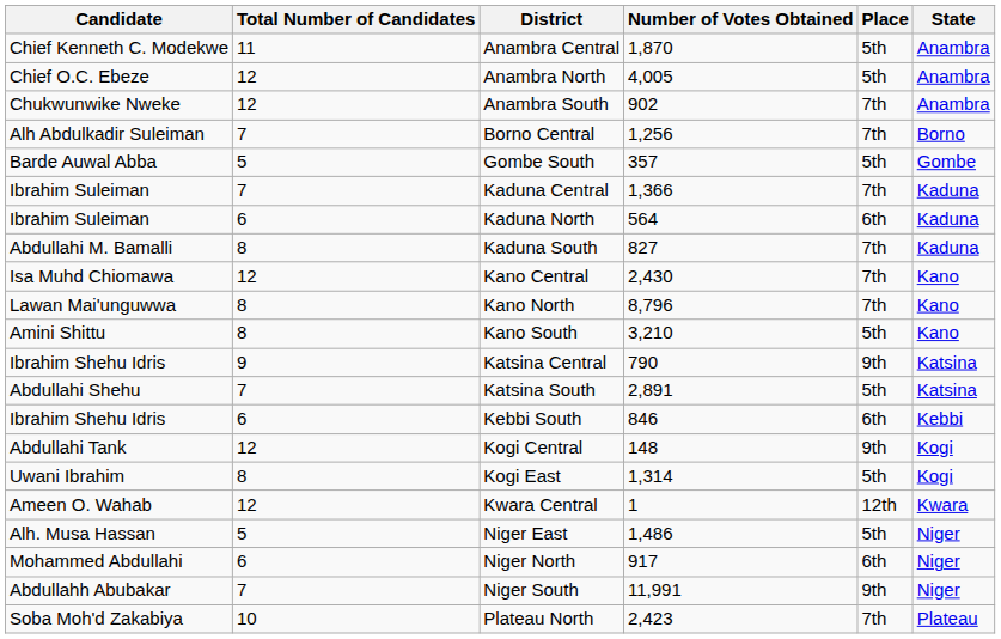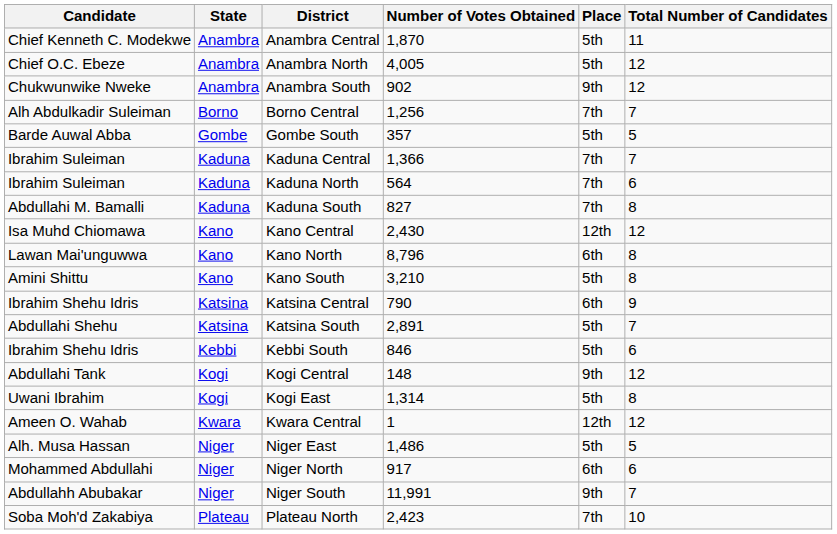 <table class="wikitable sortable mw-collapsible">
 <tr>
 <th>Candidate</th>
-<th>Total Number of Candidates</th>
+<th>State</th>
 <th>District</th>
 <th>Number of Votes Obtained</th>
 <th>Place</th>
-<th>State</th>
+<th>Total Number of Candidates</th>
 </tr>
 <tr>
 <td>Chief Kenneth C. Modekwe</td>
-<td>11</td>
+<td><a href='#'>Anambra</a></td>
 <td>Anambra Central</td>
 <td>1,870</td>
 <td>5th</td>
-<td><a href='#'>Anambra</a></td>
+<td>11</td>
 </tr>
 <tr>
 <td>Chief O.C. Ebeze</td>
-<td>12</td>
+<td><a href='#'>Anambra</a></td>
 <td>Anambra North</td>
 <td>4,005</td>
 <td>5th</td>
-<td><a href='#'>Anambra</a></td>
+<td>12</td>
 </tr>
 <tr>
 <td>Chukwunwike Nweke</td>
-<td>12</td>
+<td><a href='#'>Anambra</a></td>
 <td>Anambra South</td>
 <td>902</td>
-<td>7th</td>
-<td><a href='#'>Anambra</a></td>
+<td>9th</td>
+<td>12</td>
 </tr>
 <tr>
 <td>Alh Abdulkadir Suleiman</td>
-<td>7</td>
+<td><a href='#'>Borno</a></td>
 <td>Borno Central</td>
 <td>1,256</td>
 <td>7th</td>
-<td><a href='#'>Borno</a></td>
+<td>7</td>
 </tr>
 <tr>
 <td>Barde Auwal Abba</td>
-<td>5</td>
+<td><a href='#'>Gombe</a></td>
 <td>Gombe South</td>
 <td>357</td>
 <td>5th</td>
-<td><a href='#'>Gombe</a></td>
+<td>5</td>
 </tr>
 <tr>
 <td>Ibrahim Suleiman</td>
-<td>7</td>
+<td><a href='#'>Kaduna</a></td>
 <td>Kaduna Central</td>
 <td>1,366</td>
 <td>7th</td>
-<td><a href='#'>Kaduna</a></td>
+<td>7</td>
 </tr>
 <tr>
 <td>Ibrahim Suleiman</td>
-<td>6</td>
+<td><a href='#'>Kaduna</a></td>
 <td>Kaduna North</td>
 <td>564</td>
-<td>6th</td>
-<td><a href='#'>Kaduna</a></td>
+<td>7th</td>
+<td>6</td>
 </tr>
 <tr>
 <td>Abdullahi M. Bamalli</td>
-<td>8</td>
+<td><a href='#'>Kaduna</a></td>
 <td>Kaduna South</td>
 <td>827</td>
 <td>7th</td>
-<td><a href='#'>Kaduna</a></td>
+<td>8</td>
 </tr>
 <tr>
 <td>Isa Muhd Chiomawa</td>
-<td>12</td>
+<td><a href='#'>Kano</a></td>
 <td>Kano Central</td>
 <td>2,430</td>
-<td>7th</td>
-<td><a href='#'>Kano</a></td>
+<td>12th</td>
+<td>12</td>
 </tr>
 <tr>
 <td>Lawan Mai'unguwwa</td>
-<td>8</td>
+<td><a href='#'>Kano</a></td>
 <td>Kano North</td>
 <td>8,796</td>
-<td>7th</td>
-<td><a href='#'>Kano</a></td>
+<td>6th</td>
+<td>8</td>
 </tr>
 <tr>
 <td>Amini Shittu</td>
-<td>8</td>
+<td><a href='#'>Kano</a></td>
 <td>Kano South</td>
 <td>3,210</td>
 <td>5th</td>
-<td><a href='#'>Kano</a></td>
+<td>8</td>
 </tr>
 <tr>
 <td>Ibrahim Shehu Idris</td>
-<td>9</td>
+<td><a href='#'>Katsina</a></td>
 <td>Katsina Central</td>
 <td>790</td>
-<td>9th</td>
-<td><a href='#'>Katsina</a></td>
+<td>6th</td>
+<td>9</td>
 </tr>
 <tr>
 <td>Abdullahi Shehu</td>
-<td>7</td>
+<td><a href='#'>Katsina</a></td>
 <td>Katsina South</td>
 <td>2,891</td>
 <td>5th</td>
-<td><a href='#'>Katsina</a></td>
+<td>7</td>
 </tr>
 <tr>
 <td>Ibrahim Shehu Idris</td>
-<td>6</td>
+<td><a href='#'>Kebbi</a></td>
 <td>Kebbi South</td>
 <td>846</td>
-<td>6th</td>
-<td><a href='#'>Kebbi</a></td>
+<td>5th</td>
+<td>6</td>
 </tr>
 <tr>
 <td>Abdullahi Tank</td>
-<td>12</td>
+<td><a href='#'>Kogi</a></td>
 <td>Kogi Central</td>
 <td>148</td>
 <td>9th</td>
-<td><a href='#'>Kogi</a></td>
+<td>12</td>
 </tr>
 <tr>
 <td>Uwani Ibrahim</td>
-<td>8</td>
+<td><a href='#'>Kogi</a></td>
 <td>Kogi East</td>
 <td>1,314</td>
 <td>5th</td>
-<td><a href='#'>Kogi</a></td>
+<td>8</td>
 </tr>
 <tr>
 <td>Ameen O. Wahab</td>
-<td>12</td>
+<td><a href='#'>Kwara</a></td>
 <td>Kwara Central</td>
 <td>1</td>
 <td>12th</td>
-<td><a href='#'>Kwara</a></td>
+<td>12</td>
 </tr>
 <tr>
 <td>Alh. Musa Hassan</td>
-<td>5</td>
+<td><a href='#'>Niger</a></td>
 <td>Niger East</td>
 <td>1,486</td>
 <td>5th</td>
-<td><a href='#'>Niger</a></td>
+<td>5</td>
 </tr>
 <tr>
 <td>Mohammed Abdullahi</td>
-<td>6</td>
+<td><a href='#'>Niger</a></td>
 <td>Niger North</td>
 <td>917</td>
 <td>6th</td>
-<td><a href='#'>Niger</a></td>
+<td>6</td>
 </tr>
 <tr>
 <td>Abdullahh Abubakar</td>
-<td>7</td>
+<td><a href='#'>Niger</a></td>
 <td>Niger South</td>
 <td>11,991</td>
 <td>9th</td>
-<td><a href='#'>Niger</a></td>
+<td>7</td>
 </tr>
 <tr>
 <td>Soba Moh'd Zakabiya</td>
-<td>10</td>
+<td><a href='#'>Plateau</a></td>
 <td>Plateau North</td>
 <td>2,423</td>
 <td>7th</td>
-<td><a href='#'>Plateau</a></td>
+<td>10</td>
 </tr>
 </table>
